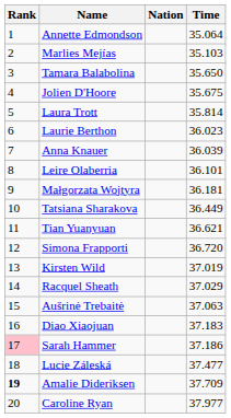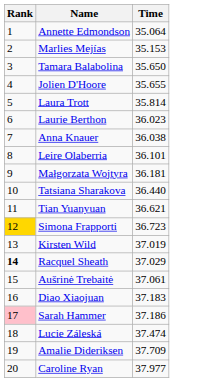 <table class="wikitable sortable" style="text-align:left">
 <tr>
 <th>Rank</th>
 <th>Name</th>
-<th>Nation</th>
 <th>Time</th>
 </tr>
 <tr>
 <td>1</td>
 <td align=left><a href='#'>Annette Edmondson</a></td>
-<td align=left></td>
 <td>35.064</td>
 </tr>
 <tr>
 <td>2</td>
 <td align=left><a href='#'>Marlies Mejías</a></td>
-<td align=left></td>
-<td>35.103</td>
+<td>35.153</td>
 </tr>
 <tr>
 <td>3</td>
 <td align=left><a href='#'>Tamara Balabolina</a></td>
-<td align=left></td>
 <td>35.650</td>
 </tr>
 <tr>
 <td>4</td>
 <td align=left><a href='#'>Jolien D'Hoore</a></td>
-<td align=left></td>
-<td>35.675</td>
+<td>35.655</td>
 </tr>
 <tr>
 <td>5</td>
 <td align=left><a href='#'>Laura Trott</a></td>
-<td align=left></td>
 <td>35.814</td>
 </tr>
 <tr>
 <td>6</td>
 <td align=left><a href='#'>Laurie Berthon</a></td>
-<td align=left></td>
 <td>36.023</td>
 </tr>
 <tr>
 <td>7</td>
 <td align=left><a href='#'>Anna Knauer</a></td>
-<td align=left></td>
-<td>36.039</td>
+<td>36.038</td>
 </tr>
 <tr>
 <td>8</td>
 <td align=left><a href='#'>Leire Olaberria</a></td>
-<td align=left></td>
 <td>36.101</td>
 </tr>
 <tr>
 <td>9</td>
 <td align=left><a href='#'>Małgorzata Wojtyra</a></td>
-<td align=left></td>
 <td>36.181</td>
 </tr>
 <tr>
 <td>10</td>
 <td align=left><a href='#'>Tatsiana Sharakova</a></td>
-<td align=left></td>
-<td>36.449</td>
+<td>36.440</td>
 </tr>
 <tr>
 <td>11</td>
 <td align=left><a href='#'>Tian Yuanyuan</a></td>
-<td align=left></td>
 <td>36.621</td>
 </tr>
 <tr>
-<td>12</td>
+<td style="background: gold;">12</td>
 <td align=left><a href='#'>Simona Frapporti</a></td>
-<td align=left></td>
-<td>36.720</td>
+<td>36.723</td>
 </tr>
 <tr>
 <td>13</td>
 <td align=left><a href='#'>Kirsten Wild</a></td>
-<td align=left></td>
 <td>37.019</td>
 </tr>
 <tr>
-<td>14</td>
+<td><strong>14</strong></td>
 <td align=left><a href='#'>Racquel Sheath</a></td>
-<td align=left></td>
 <td>37.029</td>
 </tr>
 <tr>
 <td>15</td>
 <td align=left><a href='#'>Aušrinė Trebaitė</a></td>
-<td align=left></td>
-<td>37.063</td>
+<td>37.061</td>
 </tr>
 <tr>
 <td>16</td>
 <td align=left><a href='#'>Diao Xiaojuan</a></td>
-<td align=left></td>
 <td>37.183</td>
 </tr>
 <tr>
 <td style="background: pink;">17</td>
 <td align=left><a href='#'>Sarah Hammer</a></td>
-<td align=left></td>
 <td>37.186</td>
 </tr>
 <tr>
 <td>18</td>
 <td align=left><a href='#'>Lucie Záleská</a></td>
-<td align=left></td>
-<td>37.477</td>
+<td>37.474</td>
 </tr>
 <tr>
-<td><strong>19</strong></td>
+<td>19</td>
 <td align=left><a href='#'>Amalie Dideriksen</a></td>
-<td align=left></td>
 <td>37.709</td>
 </tr>
 <tr>
 <td>20</td>
 <td align=left><a href='#'>Caroline Ryan</a></td>
-<td align=left></td>
 <td>37.977</td>
 </tr>
 </table>
